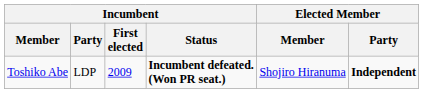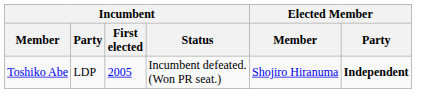 <table class="wikitable sortable">
 <tr>
 <th colspan=4>Incumbent</th>
 <th colspan=2>Elected Member</th>
 </tr>
 <tr>
 <th>Member</th>
 <th>Party</th>
 <th>First<br>elected</th>
 <th>Status</th>
 <th>Member</th>
 <th>Party</th>
 </tr>
 <tr>
 <td><a href='#'>Toshiko Abe</a></td>
 <td>LDP</td>
-<td><a href='#'>2009</a></td>
-<td><strong>Incumbent defeated.<br>(Won PR seat.)</strong></td>
+<td><a href='#'>2005</a></td>
+<td>Incumbent defeated.<br>(Won PR seat.)</td>
 <td><a href='#'>Shojiro Hiranuma</a></td>
 <td><strong>Independent</strong></td>
 </tr>
 </table>
